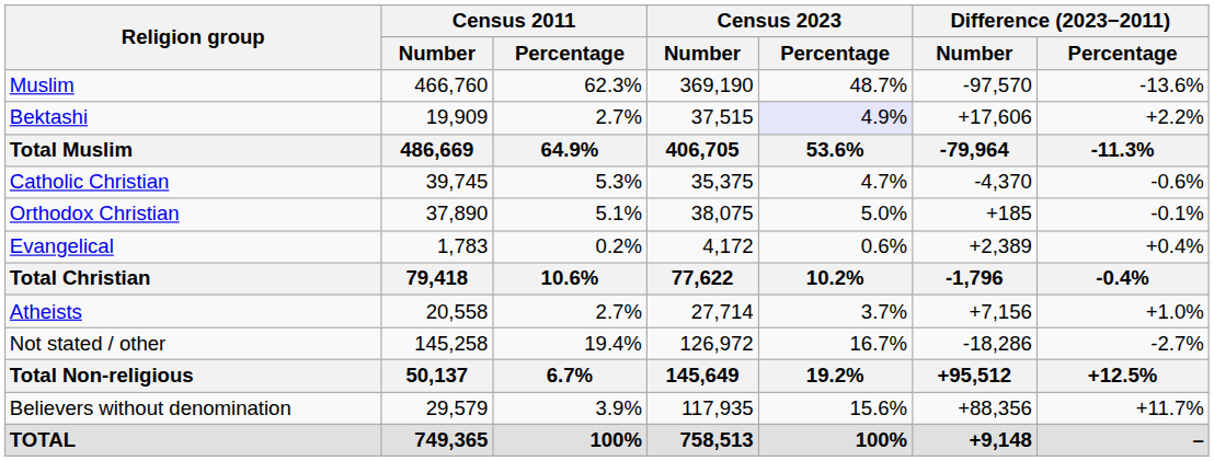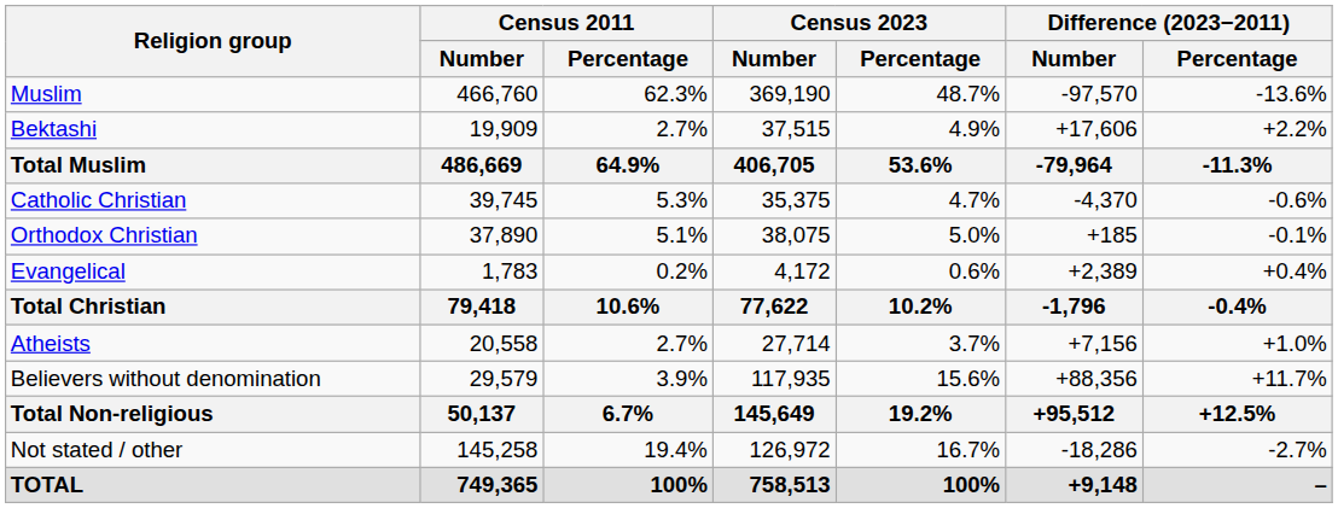 <table class="wikitable" style="text-align:right;width: 75%">
 <tr style="background:#e0e0e0;">
 <th rowspan="2">Religion group</th>
 <th colspan="2">Census 2011</th>
 <th colspan="2">Census 2023</th>
 <th colspan="2">Difference (2023−2011)</th>
 </tr>
 <tr style="background:#e0e0e0;">
 <th>Number</th>
 <th>Percentage</th>
 <th>Number</th>
 <th>Percentage</th>
 <th>Number</th>
 <th>Percentage</th>
 </tr>
 <tr>
 <td style="text-align:left;"><a href='#'>Muslim</a></td>
 <td>466,760</td>
 <td>62.3%</td>
 <td>369,190</td>
 <td>48.7%</td>
 <td>-97,570</td>
 <td>-13.6%</td>
 </tr>
 <tr>
 <td style="text-align:left;"><a href='#'>Bektashi</a></td>
 <td>19,909</td>
 <td>2.7%</td>
 <td>37,515</td>
-<td style="background: lavender;">4.9%</td>
+<td>4.9%</td>
 <td>+17,606</td>
 <td>+2.2%</td>
 </tr>
 <tr>
 <th style="text-align:left;">Total Muslim</th>
 <th>486,669</th>
 <th>64.9%</th>
 <th>406,705</th>
 <th>53.6%</th>
 <th>-79,964</th>
 <th>-11.3%</th>
 </tr>
 <tr>
 <td style="text-align:left;"><a href='#'>Catholic Christian</a></td>
 <td>39,745</td>
 <td>5.3%</td>
 <td>35,375</td>
 <td>4.7%</td>
 <td>-4,370</td>
 <td>-0.6%</td>
 </tr>
 <tr>
 <td style="text-align:left;"><a href='#'>Orthodox Christian</a></td>
 <td>37,890</td>
 <td>5.1%</td>
 <td>38,075</td>
 <td>5.0%</td>
 <td>+185</td>
 <td>-0.1%</td>
 </tr>
 <tr>
 <td style="text-align:left;"><a href='#'>Evangelical</a></td>
 <td>1,783</td>
 <td>0.2%</td>
 <td>4,172</td>
 <td>0.6%</td>
 <td>+2,389</td>
 <td>+0.4%</td>
 </tr>
 <tr>
 <th style="text-align:left;">Total Christian</th>
 <th>79,418</th>
 <th>10.6%</th>
 <th>77,622</th>
 <th>10.2%</th>
 <th>-1,796</th>
 <th>-0.4%</th>
 </tr>
 <tr>
 <td style="text-align:left;"><a href='#'>Atheists</a></td>
 <td>20,558</td>
 <td>2.7%</td>
 <td>27,714</td>
 <td>3.7%</td>
 <td>+7,156</td>
 <td>+1.0%</td>
 </tr>
 <tr>
-<td style="text-align:left;">Not stated / other</td>
-<td>145,258</td>
-<td>19.4%</td>
-<td>126,972</td>
-<td>16.7%</td>
-<td>-18,286</td>
-<td>-2.7%</td>
+<td style="text-align:left;">Believers without denomination</td>
+<td>29,579</td>
+<td>3.9%</td>
+<td>117,935</td>
+<td>15.6%</td>
+<td>+88,356</td>
+<td>+11.7%</td>
 </tr>
 <tr>
 <th style="text-align:left;">Total Non-religious</th>
 <th>50,137</th>
 <th>6.7%</th>
 <th>145,649</th>
 <th>19.2%</th>
 <th>+95,512</th>
 <th>+12.5%</th>
 </tr>
 <tr>
-<td style="text-align:left;">Believers without denomination</td>
-<td>29,579</td>
-<td>3.9%</td>
-<td>117,935</td>
-<td>15.6%</td>
-<td>+88,356</td>
-<td>+11.7%</td>
+<td style="text-align:left;">Not stated / other</td>
+<td>145,258</td>
+<td>19.4%</td>
+<td>126,972</td>
+<td>16.7%</td>
+<td>-18,286</td>
+<td>-2.7%</td>
 </tr>
 <tr style="background:#e0e0e0;">
 <td style="text-align:left;"><strong>TOTAL</strong></td>
 <td><strong>749,365</strong></td>
 <td><strong>100%</strong></td>
 <td><strong>758,513</strong></td>
 <td><strong>100%</strong></td>
 <td><strong>+9,148</strong></td>
 <td><strong>–</strong></td>
 </tr>
 </table>
